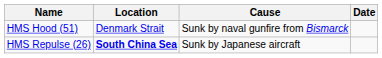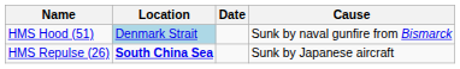 <table class="wikitable sortable">
 <tr>
 <th>Name</th>
 <th>Location</th>
+<th>Date</th>
 <th>Cause</th>
-<th>Date</th>
 </tr>
 <tr>
 <td><a href='#'>HMS Hood (51)</a></td>
-<td><a href='#'>Denmark Strait</a></td>
+<td style="background: lightblue;"><a href='#'>Denmark Strait</a></td>
+<td></td>
 <td>Sunk by naval gunfire from <em><a href='#'>Bismarck</a></em></td>
-<td></td>
 </tr>
 <tr>
 <td><a href='#'>HMS Repulse (26)</a></td>
 <td><strong><a href='#'>South China Sea</a></strong></td>
+<td></td>
 <td>Sunk by Japanese aircraft</td>
-<td></td>
 </tr>
 </table>
